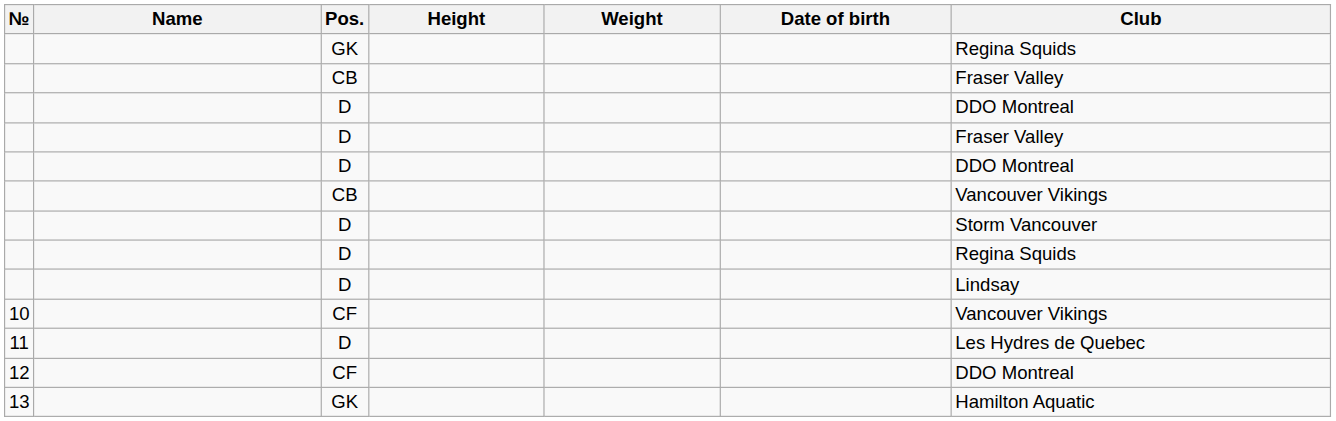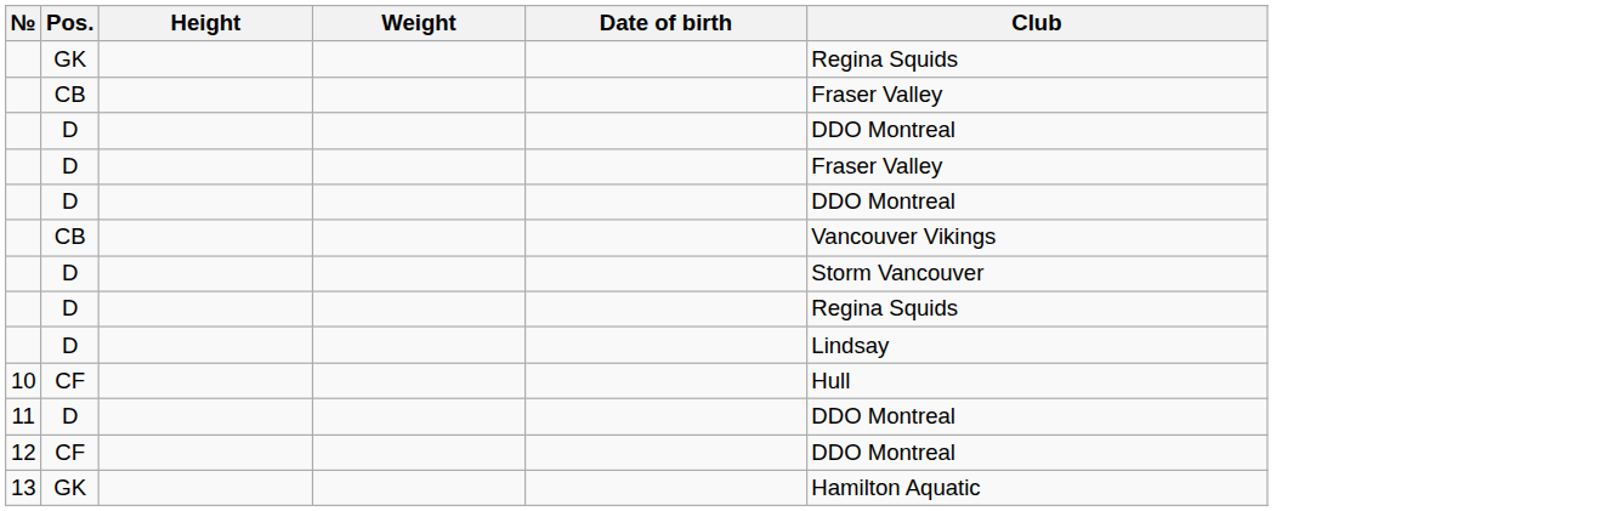 <table class="wikitable sortable" style="font-size:100%; text-align:center;">
 <tr>
 <th>№</th>
-<th style="width:15em;text-align:center;">Name</th>
 <th>Pos.</th>
 <th style="width:9em">Height</th>
 <th style="width:9em">Weight</th>
 <th style="width:12em">Date of birth</th>
 <th style="width:20em">Club</th>
 </tr>
 <tr>
 <td></td>
-<td style="text-align:left;"></td>
 <td>GK</td>
 <td></td>
 <td></td>
 <td style="text-align:right;"></td>
 <td style="text-align:left;"> Regina Squids</td>
 </tr>
 <tr>
 <td></td>
-<td style="text-align:left;"></td>
 <td>CB</td>
 <td></td>
 <td></td>
 <td style="text-align:right;"></td>
 <td style="text-align:left;"> Fraser Valley</td>
 </tr>
 <tr>
 <td></td>
-<td style="text-align:left;"></td>
 <td>D</td>
 <td></td>
 <td></td>
 <td style="text-align:right;"></td>
 <td style="text-align:left;"> DDO Montreal</td>
 </tr>
 <tr>
 <td></td>
-<td style="text-align:left;"></td>
 <td>D</td>
 <td></td>
 <td></td>
 <td style="text-align:right;"></td>
 <td style="text-align:left;"> Fraser Valley</td>
 </tr>
 <tr>
 <td></td>
-<td style="text-align:left;"></td>
 <td>D</td>
 <td></td>
 <td></td>
 <td style="text-align:right;"></td>
 <td style="text-align:left;"> DDO Montreal</td>
 </tr>
 <tr>
 <td></td>
-<td style="text-align:left;"></td>
 <td>CB</td>
 <td></td>
 <td></td>
 <td style="text-align:right;"></td>
 <td style="text-align:left;"> Vancouver Vikings</td>
 </tr>
 <tr>
 <td></td>
-<td style="text-align:left;"></td>
 <td>D</td>
 <td></td>
 <td></td>
 <td style="text-align:right;"></td>
 <td style="text-align:left;"> Storm Vancouver</td>
 </tr>
 <tr>
 <td></td>
-<td style="text-align:left;"></td>
 <td>D</td>
 <td></td>
 <td></td>
 <td style="text-align:right;"></td>
 <td style="text-align:left;"> Regina Squids</td>
 </tr>
 <tr>
 <td></td>
-<td style="text-align:left;"></td>
 <td>D</td>
 <td></td>
 <td></td>
 <td style="text-align:right;"></td>
 <td style="text-align:left;"> Lindsay</td>
 </tr>
 <tr>
 <td>10</td>
-<td style="text-align:left;"></td>
 <td>CF</td>
 <td></td>
 <td></td>
 <td style="text-align:right;"></td>
-<td style="text-align:left;"> Vancouver Vikings</td>
+<td style="text-align:left;"> Hull</td>
 </tr>
 <tr>
 <td>11</td>
-<td style="text-align:left;"></td>
 <td>D</td>
 <td></td>
 <td></td>
 <td style="text-align:right;"></td>
-<td style="text-align:left;"> Les Hydres de Quebec</td>
+<td style="text-align:left;"> DDO Montreal</td>
 </tr>
 <tr>
 <td>12</td>
-<td style="text-align:left;"></td>
 <td>CF</td>
 <td></td>
 <td></td>
 <td style="text-align:right;"></td>
 <td style="text-align:left;"> DDO Montreal</td>
 </tr>
 <tr>
 <td>13</td>
-<td style="text-align:left;"></td>
 <td>GK</td>
 <td></td>
 <td></td>
 <td style="text-align:right;"></td>
 <td style="text-align:left;"> Hamilton Aquatic</td>
 </tr>
 </table>
